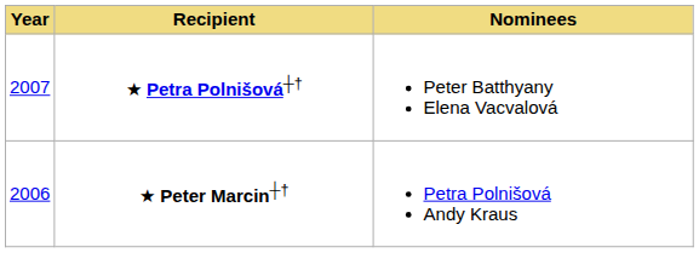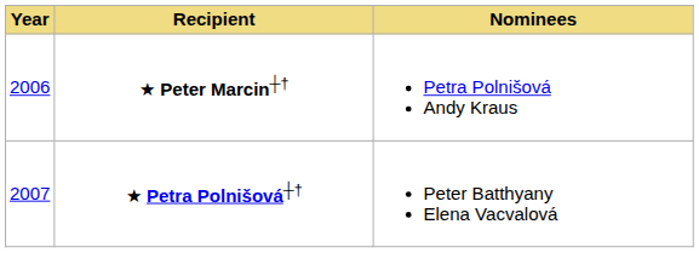 <table class=wikitable sortable style="background:white">
 <tr>
 <th style=background:#F0DC82>Year</th>
 <th style=background:#F0DC82 width=273>Recipient</th>
 <th style=background:#F0DC82 width=273>Nominees</th>
 </tr>
 <tr>
+<td><a href='#'>2006</a></td>
+<td align=center>★ <strong>Peter Marcin</strong><sup>┼†</sup></td>
+<td><br><ul><li><a href='#'>Petra Polnišová</a></li><li>Andy Kraus</li></ul></td>
+</tr>
+<tr>
 <td><a href='#'>2007</a></td>
 <td align=center>★ <strong><a href='#'>Petra Polnišová</a></strong><sup>┼†</sup></td>
 <td><br><ul><li>Peter Batthyany</li><li>Elena Vacvalová</li></ul></td>
 </tr>
-<tr>
-<td><a href='#'>2006</a></td>
-<td align=center>★ <strong>Peter Marcin</strong><sup>┼†</sup></td>
-<td><br><ul><li><a href='#'>Petra Polnišová</a></li><li>Andy Kraus</li></ul></td>
-</tr>
 </table>
